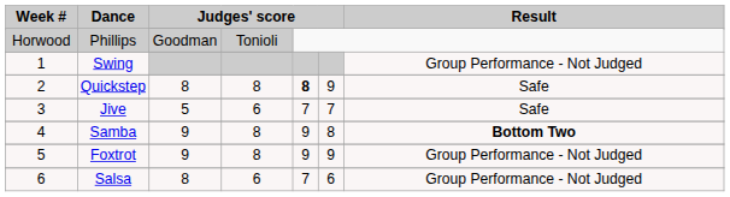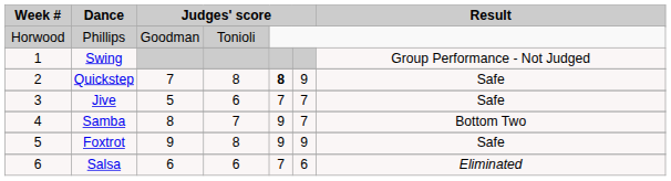 <table class="wikitable" align="left">
 <tr>
 <td rowspan="2" bgcolor="CCCCCC" align="Center"><strong>Week #</strong></td>
 <td rowspan="2" bgcolor="CCCCCC" align="Center"><strong>Dance</strong></td>
 <td colspan="4" bgcolor="CCCCCC" align="Center"><strong>Judges' score</strong></td>
 <td rowspan="2" bgcolor="CCCCCC" align="Center"><strong>Result</strong></td>
 </tr>
 <tr>
 </tr>
 <tr>
 <td bgcolor="CCCCCC" width="10%" align="center">Horwood</td>
 <td bgcolor="CCCCCC" width="10%" align="center">Phillips</td>
 <td bgcolor="CCCCCC" width="10%" align="center">Goodman</td>
 <td bgcolor="CCCCCC" width="10%" align="center">Tonioli</td>
 </tr>
 <tr>
 </tr>
 <tr>
 <td align="center" bgcolor="FAF6F6">1</td>
 <td align="center" bgcolor="FAF6F6"><a href='#'>Swing</a></td>
 <td align="center" bgcolor="CCCCCC"></td>
 <td align="center" bgcolor="CCCCCC"></td>
 <td align="center" bgcolor="CCCCCC"></td>
 <td align="center" bgcolor="CCCCCC"></td>
 <td align="center" bgcolor="FAF6F6">Group Performance - Not Judged</td>
 </tr>
 <tr>
 </tr>
 <tr>
 <td align="center" bgcolor="FAF6F6">2</td>
 <td align="center" bgcolor="FAF6F6"><a href='#'>Quickstep</a></td>
-<td align="center" bgcolor="FAF6F6">8</td>
+<td align="center" bgcolor="FAF6F6">7</td>
 <td align="center" bgcolor="FAF6F6">8</td>
 <td align="center" bgcolor="FAF6F6"><strong>8</strong></td>
 <td align="center" bgcolor="FAF6F6">9</td>
 <td align="center" bgcolor="FAF6F6">Safe</td>
 </tr>
 <tr>
 </tr>
 <tr>
 <td align="center" bgcolor="FAF6F6">3</td>
 <td align="center" bgcolor="FAF6F6"><a href='#'>Jive</a></td>
 <td align="center" bgcolor="FAF6F6">5</td>
 <td align="center" bgcolor="FAF6F6">6</td>
 <td align="center" bgcolor="FAF6F6">7</td>
 <td align="center" bgcolor="FAF6F6">7</td>
 <td align="center" bgcolor="FAF6F6">Safe</td>
 </tr>
 <tr>
 </tr>
 <tr>
 <td align="center" bgcolor="FAF6F6">4</td>
 <td align="center" bgcolor="FAF6F6"><a href='#'>Samba</a></td>
+<td align="center" bgcolor="FAF6F6">8</td>
+<td align="center" bgcolor="FAF6F6">7</td>
 <td align="center" bgcolor="FAF6F6">9</td>
-<td align="center" bgcolor="FAF6F6">8</td>
-<td align="center" bgcolor="FAF6F6">9</td>
-<td align="center" bgcolor="FAF6F6">8</td>
-<td align="center" bgcolor="FAF6F6"><strong>Bottom Two</strong></td>
+<td align="center" bgcolor="FAF6F6">7</td>
+<td align="center" bgcolor="FAF6F6">Bottom Two</td>
 </tr>
 <tr>
 </tr>
 <tr>
 <td align="center" bgcolor="FAF6F6">5</td>
 <td align="center" bgcolor="FAF6F6"><a href='#'>Foxtrot</a></td>
 <td align="center" bgcolor="FAF6F6">9</td>
 <td align="center" bgcolor="FAF6F6">8</td>
 <td align="center" bgcolor="FAF6F6">9</td>
 <td align="center" bgcolor="FAF6F6">9</td>
-<td align="center" bgcolor="FAF6F6">Group Performance - Not Judged</td>
+<td align="center" bgcolor="FAF6F6">Safe</td>
 </tr>
 <tr>
 </tr>
 <tr>
 <td align="center" bgcolor="FAF6F6">6</td>
 <td align="center" bgcolor="FAF6F6"><a href='#'>Salsa</a></td>
-<td align="center" bgcolor="FAF6F6">8</td>
+<td align="center" bgcolor="FAF6F6">6</td>
 <td align="center" bgcolor="FAF6F6">6</td>
 <td align="center" bgcolor="FAF6F6">7</td>
 <td align="center" bgcolor="FAF6F6">6</td>
-<td align="center" bgcolor="FAF6F6">Group Performance - Not Judged</td>
+<td align="center" bgcolor="FAF6F6"><em>Eliminated</em></td>
 </tr>
 </table>
